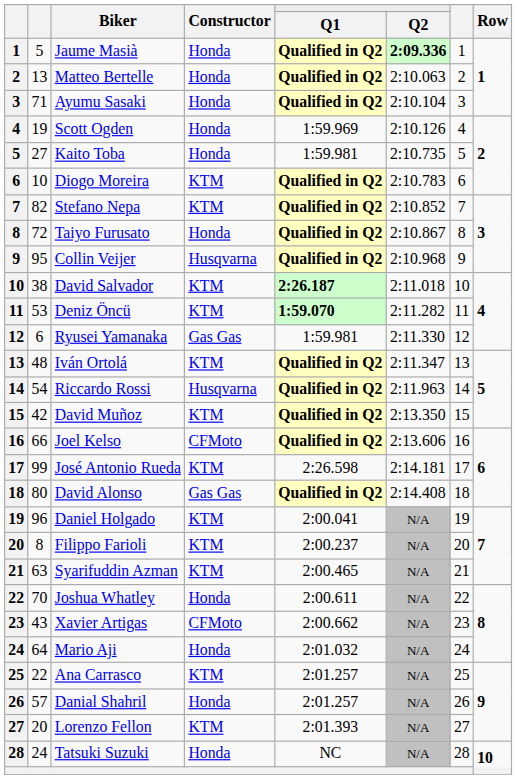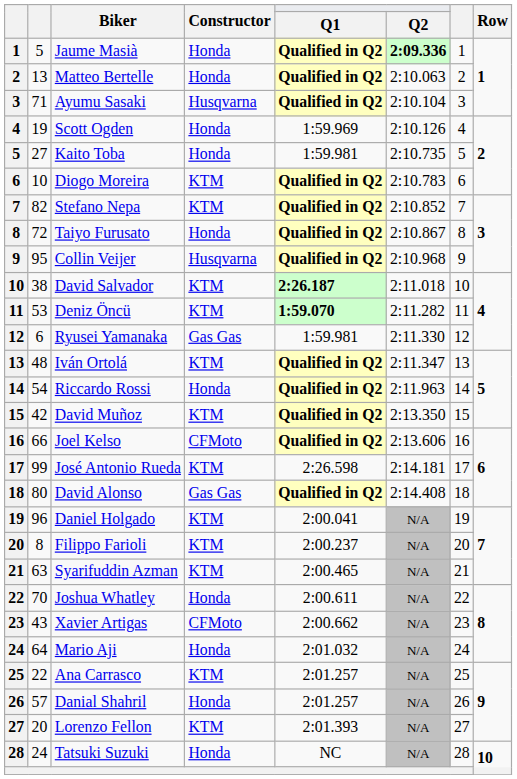 <table class="wikitable sortable" style="font-size: 85%;">
 <tr>
 <th rowspan="2"></th>
 <th rowspan="2"></th>
 <th rowspan="2">Biker</th>
 <th rowspan="2">Constructor</th>
 <th colspan="2" style="background:#eaecf0; text-align:center;"></th>
 <th rowspan="2"></th>
 <th rowspan="2">Row</th>
 </tr>
 <tr>
 <th scope="col">Q1</th>
 <th scope="col">Q2</th>
 </tr>
 <tr>
 <th scope="row">1</th>
 <td align="center">5</td>
 <td> <a href='#'>Jaume Masià</a></td>
 <td><a href='#'>Honda</a></td>
 <td style="background:#ffffbf;"><strong>Qualified in Q2</strong></td>
 <td style="background:#ccffcc;"><strong>2:09.336</strong></td>
 <td align="center">1</td>
 <td rowspan="3"><strong>1</strong></td>
 </tr>
 <tr>
 <th scope="row">2</th>
 <td align="center">13</td>
 <td> <a href='#'>Matteo Bertelle</a></td>
 <td><a href='#'>Honda</a></td>
 <td style="background:#ffffbf;"><strong>Qualified in Q2</strong></td>
 <td>2:10.063</td>
 <td align="center">2</td>
 </tr>
 <tr>
 <th scope="row">3</th>
 <td align="center">71</td>
 <td> <a href='#'>Ayumu Sasaki</a></td>
-<td><a href='#'>Honda</a></td>
+<td><a href='#'>Husqvarna</a></td>
 <td style="background:#ffffbf;"><strong>Qualified in Q2</strong></td>
 <td>2:10.104</td>
 <td align="center">3</td>
 </tr>
 <tr>
 <th scope="row">4</th>
 <td align="center">19</td>
 <td> <a href='#'>Scott Ogden</a></td>
 <td><a href='#'>Honda</a></td>
 <td align="center">1:59.969</td>
 <td>2:10.126</td>
 <td align="center">4</td>
 <td rowspan="3"><strong>2</strong></td>
 </tr>
 <tr>
 <th scope="row">5</th>
 <td align="center">27</td>
 <td> <a href='#'>Kaito Toba</a></td>
 <td><a href='#'>Honda</a></td>
 <td align="center">1:59.981</td>
 <td>2:10.735</td>
 <td align="center">5</td>
 </tr>
 <tr>
 <th scope="row">6</th>
 <td align="center">10</td>
 <td> <a href='#'>Diogo Moreira</a></td>
 <td><a href='#'>KTM</a></td>
 <td style="background:#ffffbf;"><strong>Qualified in Q2</strong></td>
 <td>2:10.783</td>
 <td align="center">6</td>
 </tr>
 <tr>
 <th scope="row">7</th>
 <td align="center">82</td>
 <td> <a href='#'>Stefano Nepa</a></td>
 <td><a href='#'>KTM</a></td>
 <td style="background:#ffffbf;"><strong>Qualified in Q2</strong></td>
 <td>2:10.852</td>
 <td align="center">7</td>
 <td rowspan="3"><strong>3</strong></td>
 </tr>
 <tr>
 <th scope="row">8</th>
 <td align="center">72</td>
 <td> <a href='#'>Taiyo Furusato</a></td>
 <td><a href='#'>Honda</a></td>
 <td style="background:#ffffbf;"><strong>Qualified in Q2</strong></td>
 <td>2:10.867</td>
 <td align="center">8</td>
 </tr>
 <tr>
 <th scope="row">9</th>
 <td align="center">95</td>
 <td> <a href='#'>Collin Veijer</a></td>
 <td><a href='#'>Husqvarna</a></td>
 <td style="background:#ffffbf;"><strong>Qualified in Q2</strong></td>
 <td>2:10.968</td>
 <td align="center">9</td>
 </tr>
 <tr>
 <th scope="row">10</th>
 <td align="center">38</td>
 <td> <a href='#'>David Salvador</a></td>
 <td><a href='#'>KTM</a></td>
 <td style="background:#ccffcc;"><strong>2:26.187</strong></td>
 <td>2:11.018</td>
 <td align="center">10</td>
 <td rowspan="3"><strong>4</strong></td>
 </tr>
 <tr>
 <th scope="row">11</th>
 <td align="center">53</td>
 <td> <a href='#'>Deniz Öncü</a></td>
 <td><a href='#'>KTM</a></td>
 <td style="background:#ccffcc;"><strong>1:59.070</strong></td>
 <td>2:11.282</td>
 <td align="center">11</td>
 </tr>
 <tr>
 <th scope="row">12</th>
 <td align="center">6</td>
 <td> <a href='#'>Ryusei Yamanaka</a></td>
 <td><a href='#'>Gas Gas</a></td>
 <td align="center">1:59.981</td>
 <td>2:11.330</td>
 <td align="center">12</td>
 </tr>
 <tr>
 <th scope="row">13</th>
 <td align="center">48</td>
 <td> <a href='#'>Iván Ortolá</a></td>
 <td><a href='#'>KTM</a></td>
 <td style="background:#ffffbf;"><strong>Qualified in Q2</strong></td>
 <td>2:11.347</td>
 <td align="center">13</td>
 <td rowspan="3"><strong>5</strong></td>
 </tr>
 <tr>
 <th scope="row">14</th>
 <td align="center">54</td>
 <td> <a href='#'>Riccardo Rossi</a></td>
-<td><a href='#'>Husqvarna</a></td>
+<td><a href='#'>Honda</a></td>
 <td style="background:#ffffbf;"><strong>Qualified in Q2</strong></td>
 <td>2:11.963</td>
 <td align="center">14</td>
 </tr>
 <tr>
 <th scope="row">15</th>
 <td align="center">42</td>
 <td> <a href='#'>David Muñoz</a></td>
 <td><a href='#'>KTM</a></td>
 <td style="background:#ffffbf;"><strong>Qualified in Q2</strong></td>
 <td>2:13.350</td>
 <td align="center">15</td>
 </tr>
 <tr>
 <th scope="row">16</th>
 <td align="center">66</td>
 <td> <a href='#'>Joel Kelso</a></td>
 <td><a href='#'>CFMoto</a></td>
 <td style="background:#ffffbf;"><strong>Qualified in Q2</strong></td>
 <td>2:13.606</td>
 <td align="center">16</td>
 <td rowspan="3"><strong>6</strong></td>
 </tr>
 <tr>
 <th scope="row">17</th>
 <td align="center">99</td>
 <td> <a href='#'>José Antonio Rueda</a></td>
 <td><a href='#'>KTM</a></td>
 <td align="center">2:26.598</td>
 <td>2:14.181</td>
 <td align="center">17</td>
 </tr>
 <tr>
 <th scope="row">18</th>
 <td align="center">80</td>
 <td> <a href='#'>David Alonso</a></td>
 <td><a href='#'>Gas Gas</a></td>
 <td style="background:#ffffbf;"><strong>Qualified in Q2</strong></td>
 <td>2:14.408</td>
 <td align="center">18</td>
 </tr>
 <tr>
 <th scope="row">19</th>
 <td align="center">96</td>
 <td> <a href='#'>Daniel Holgado</a></td>
 <td><a href='#'>KTM</a></td>
 <td align="center">2:00.041</td>
 <td style="background: silver" align="center" data-sort-value="19"><small>N/A</small></td>
 <td align="center">19</td>
 <td rowspan="3"><strong>7</strong></td>
 </tr>
 <tr>
 <th scope="row">20</th>
 <td align="center">8</td>
 <td> <a href='#'>Filippo Farioli</a></td>
 <td><a href='#'>KTM</a></td>
 <td align="center">2:00.237</td>
 <td style="background: silver" align="center" data-sort-value="20"><small>N/A</small></td>
 <td align="center">20</td>
 </tr>
 <tr>
 <th scope="row">21</th>
 <td align="center">63</td>
 <td> <a href='#'>Syarifuddin Azman</a></td>
 <td><a href='#'>KTM</a></td>
 <td align="center">2:00.465</td>
 <td style="background: silver" align="center" data-sort-value="21"><small>N/A</small></td>
 <td align="center">21</td>
 </tr>
 <tr>
 <th scope="row">22</th>
 <td align="center">70</td>
 <td> <a href='#'>Joshua Whatley</a></td>
 <td><a href='#'>Honda</a></td>
 <td align="center">2:00.611</td>
 <td style="background: silver" align="center" data-sort-value="22"><small>N/A</small></td>
 <td align="center">22</td>
 <td rowspan="3"><strong>8</strong></td>
 </tr>
 <tr>
 <th scope="row">23</th>
 <td align="center">43</td>
 <td> <a href='#'>Xavier Artigas</a></td>
 <td><a href='#'>CFMoto</a></td>
 <td align="center">2:00.662</td>
 <td style="background: silver" align="center" data-sort-value="23"><small>N/A</small></td>
 <td align="center">23</td>
 </tr>
 <tr>
 <th scope="row">24</th>
 <td align="center">64</td>
 <td> <a href='#'>Mario Aji</a></td>
 <td><a href='#'>Honda</a></td>
 <td align="center">2:01.032</td>
 <td style="background: silver" align="center" data-sort-value="25"><small>N/A</small></td>
 <td align="center">24</td>
 </tr>
 <tr>
 <th scope="row">25</th>
 <td align="center">22</td>
 <td> <a href='#'>Ana Carrasco</a></td>
 <td><a href='#'>KTM</a></td>
 <td align="center">2:01.257</td>
 <td style="background: silver" align="center" data-sort-value="26"><small>N/A</small></td>
 <td align="center">25</td>
 <td rowspan="3"><strong>9</strong></td>
 </tr>
 <tr>
 <th scope="row">26</th>
 <td align="center">57</td>
 <td> <a href='#'>Danial Shahril</a></td>
 <td><a href='#'>Honda</a></td>
 <td align="center">2:01.257</td>
 <td style="background: silver" align="center" data-sort-value="27"><small>N/A</small></td>
 <td align="center">26</td>
 </tr>
 <tr>
 <th scope="row">27</th>
 <td align="center">20</td>
 <td> <a href='#'>Lorenzo Fellon</a></td>
 <td><a href='#'>KTM</a></td>
 <td align="center">2:01.393</td>
 <td style="background: silver" align="center" data-sort-value="28"><small>N/A</small></td>
 <td align="center">27</td>
 </tr>
 <tr>
 <th scope="row">28</th>
 <td align="center">24</td>
 <td> <a href='#'>Tatsuki Suzuki</a></td>
 <td><a href='#'>Honda</a></td>
 <td align="center">NC</td>
 <td style="background: silver" align="center" data-sort-value="29"><small>N/A</small></td>
 <td align="center">28</td>
 <td rowspan="3"><strong>10</strong></td>
 </tr>
 <tr>
 <th colspan="8"></th>
 </tr>
 <tr>
 </tr>
 </table>
